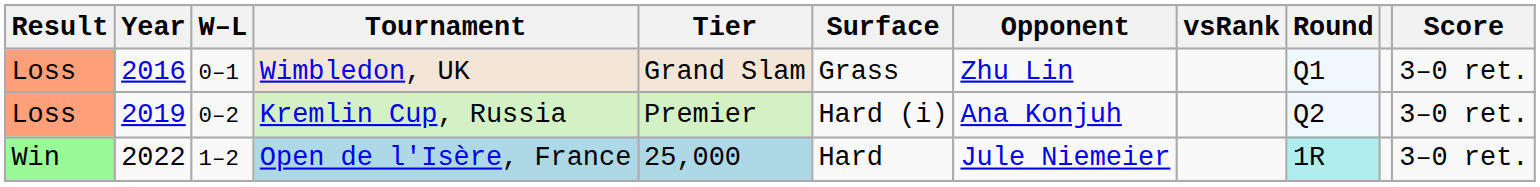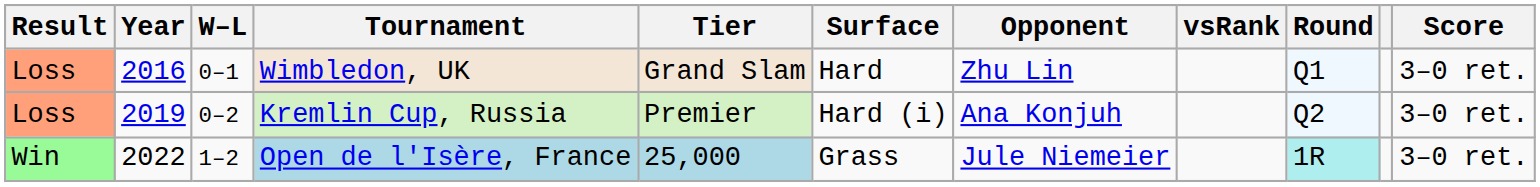 <table class="sortable wikitable">
 <tr>
 <th>Result</th>
 <th>Year</th>
 <th class=unsortable>W–L</th>
 <th>Tournament</th>
 <th>Tier</th>
 <th>Surface</th>
 <th>Opponent</th>
 <th>vsRank</th>
 <th>Round</th>
 <th></th>
 <th class=unsortable>Score</th>
 </tr>
 <tr>
 <td style=background:#ffa07a>Loss</td>
 <td><a href='#'>2016</a></td>
 <td><small>0–1</small></td>
 <td style=background:#f3e6d7><a href='#'>Wimbledon</a>, UK</td>
 <td style=background:#f3e6d7>Grand Slam</td>
-<td>Grass</td>
+<td>Hard</td>
 <td> <a href='#'>Zhu Lin</a></td>
 <td></td>
 <td style=background:#f0f8ff>Q1</td>
 <td></td>
 <td>3–0 ret.</td>
 </tr>
 <tr>
 <td style=background:#ffa07a>Loss</td>
 <td><a href='#'>2019</a></td>
 <td><small>0–2</small></td>
 <td style=background:#d4f1c5><a href='#'>Kremlin Cup</a>, Russia</td>
 <td style=background:#d4f1c5>Premier</td>
 <td>Hard (i)</td>
 <td> <a href='#'>Ana Konjuh</a></td>
 <td></td>
 <td style=background:#f0f8ff>Q2</td>
 <td></td>
 <td>3–0 ret.</td>
 </tr>
 <tr>
 <td style=background:#98FB98>Win</td>
 <td>2022</td>
 <td><small>1–2</small></td>
 <td style=background:lightblue><a href='#'>Open de l'Isère</a>, France</td>
 <td style=background:lightblue>25,000</td>
-<td>Hard</td>
+<td>Grass</td>
 <td> <a href='#'>Jule Niemeier</a></td>
 <td></td>
 <td style=background:#afeeee>1R</td>
 <td></td>
 <td>3–0 ret.</td>
 </tr>
 </table>
